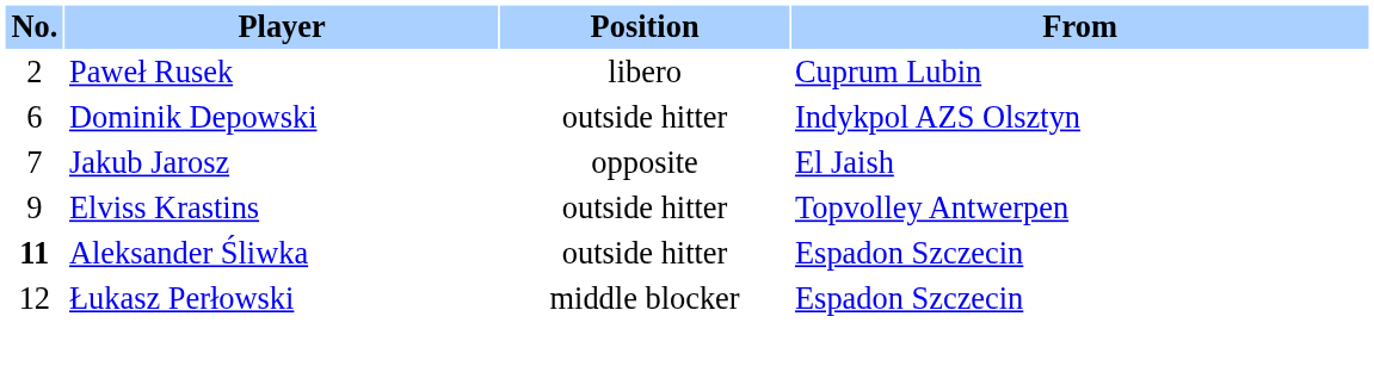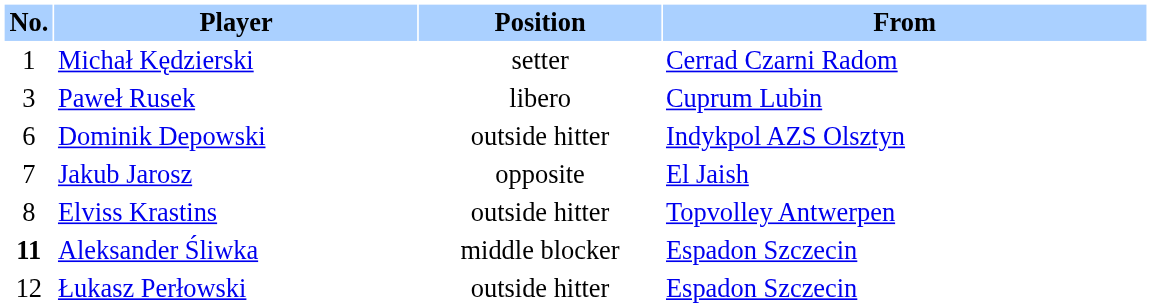 <table border="0" cellspacing="1" cellpadding="2">
 <tr bgcolor=#AAD0FF>
 <th width=4%>No.</th>
 <th width=30%>Player</th>
 <th width=20%>Position</th>
 <th width=40%>From</th>
 </tr>
 <tr>
-<td align=center>2</td>
+<td align=center>1</td>
+<td> <a href='#'>Michał Kędzierski</a></td>
+<td align=center>setter</td>
+<td><a href='#'>Cerrad Czarni Radom</a></td>
+</tr>
+<tr>
+<td align=center>3</td>
 <td> <a href='#'>Paweł Rusek</a></td>
 <td align=center>libero</td>
 <td><a href='#'>Cuprum Lubin</a></td>
 </tr>
 <tr>
 <td align=center>6</td>
 <td> <a href='#'>Dominik Depowski</a></td>
 <td align=center>outside hitter</td>
 <td><a href='#'>Indykpol AZS Olsztyn</a></td>
 </tr>
 <tr>
 <td align=center>7</td>
 <td> <a href='#'>Jakub Jarosz</a></td>
 <td align=center>opposite</td>
 <td><a href='#'>El Jaish</a></td>
 </tr>
 <tr>
-<td align=center>9</td>
+<td align=center>8</td>
 <td> <a href='#'>Elviss Krastins</a></td>
 <td align=center>outside hitter</td>
 <td><a href='#'>Topvolley Antwerpen</a></td>
 </tr>
 <tr>
 <td align=center><strong>11</strong></td>
 <td> <a href='#'>Aleksander Śliwka</a></td>
-<td align=center>outside hitter</td>
+<td align=center>middle blocker</td>
 <td><a href='#'>Espadon Szczecin</a></td>
 </tr>
 <tr>
 <td align=center>12</td>
 <td> <a href='#'>Łukasz Perłowski</a></td>
-<td align=center>middle blocker</td>
+<td align=center>outside hitter</td>
 <td><a href='#'>Espadon Szczecin</a></td>
 </tr>
 <tr>
 </tr>
 </table>
